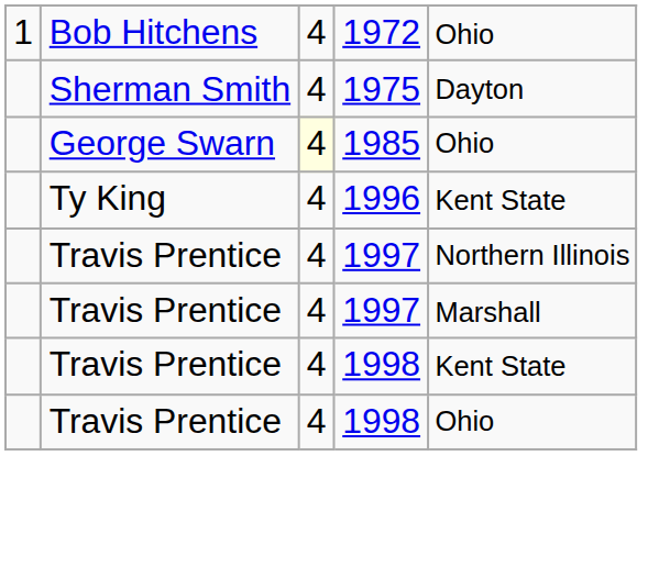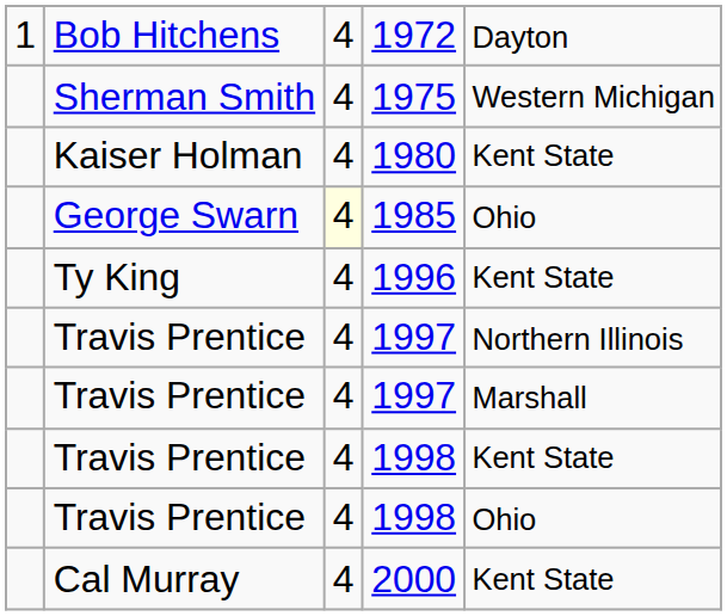 <table class="wikitable">
 <tr>
 </tr>
 <tr>
 <td>1</td>
 <td><a href='#'>Bob Hitchens</a></td>
 <td>4</td>
 <td><a href='#'>1972</a></td>
-<td style="font-size:80%;">Ohio</td>
+<td style="font-size:80%;">Dayton</td>
 </tr>
 <tr>
 <td></td>
 <td><a href='#'>Sherman Smith</a></td>
 <td>4</td>
 <td><a href='#'>1975</a></td>
-<td style="font-size:80%;">Dayton</td>
+<td style="font-size:80%;">Western Michigan</td>
+</tr>
+<tr>
+<td></td>
+<td>Kaiser Holman</td>
+<td>4</td>
+<td><a href='#'>1980</a></td>
+<td style="font-size:80%;">Kent State</td>
 </tr>
 <tr>
 <td></td>
 <td><a href='#'>George Swarn</a></td>
 <td style="background: lightyellow;">4</td>
 <td><a href='#'>1985</a></td>
 <td style="font-size:80%;">Ohio</td>
 </tr>
 <tr>
 <td></td>
 <td>Ty King</td>
 <td>4</td>
 <td><a href='#'>1996</a></td>
 <td style="font-size:80%;">Kent State</td>
 </tr>
 <tr>
 <td></td>
 <td>Travis Prentice</td>
 <td>4</td>
 <td><a href='#'>1997</a></td>
 <td style="font-size:80%;">Northern Illinois</td>
 </tr>
 <tr>
 <td></td>
 <td>Travis Prentice</td>
 <td>4</td>
 <td><a href='#'>1997</a></td>
 <td style="font-size:80%;">Marshall</td>
 </tr>
 <tr>
 <td></td>
 <td>Travis Prentice</td>
 <td>4</td>
 <td><a href='#'>1998</a></td>
 <td style="font-size:80%;">Kent State</td>
 </tr>
 <tr>
 <td></td>
 <td>Travis Prentice</td>
 <td>4</td>
 <td><a href='#'>1998</a></td>
 <td style="font-size:80%;">Ohio</td>
 </tr>
+<tr>
+<td></td>
+<td>Cal Murray</td>
+<td>4</td>
+<td><a href='#'>2000</a></td>
+<td style="font-size:80%;">Kent State</td>
+</tr>
 </table>
